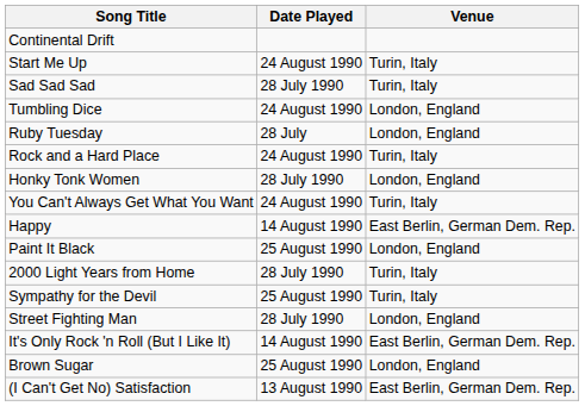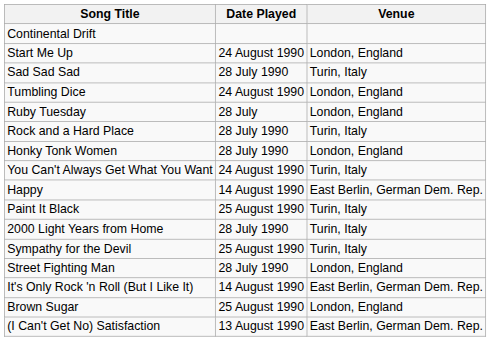 <table class="wikitable sortable">
 <tr>
 <th>Song Title</th>
 <th>Date Played</th>
 <th>Venue</th>
 </tr>
 <tr>
 <td>Continental Drift</td>
 <td></td>
 <td></td>
 </tr>
 <tr>
 <td>Start Me Up</td>
 <td>24 August 1990</td>
-<td>Turin, Italy</td>
+<td>London, England</td>
 </tr>
 <tr>
 <td>Sad Sad Sad</td>
 <td>28 July 1990</td>
 <td>Turin, Italy</td>
 </tr>
 <tr>
 <td>Tumbling Dice</td>
 <td>24 August 1990</td>
 <td>London, England</td>
 </tr>
 <tr>
 <td>Ruby Tuesday</td>
 <td>28 July</td>
 <td>London, England</td>
 </tr>
 <tr>
 <td>Rock and a Hard Place</td>
-<td>24 August 1990</td>
+<td>28 July 1990</td>
 <td>Turin, Italy</td>
 </tr>
 <tr>
 <td>Honky Tonk Women</td>
 <td>28 July 1990</td>
 <td>London, England</td>
 </tr>
 <tr>
 <td>You Can't Always Get What You Want</td>
 <td>24 August 1990</td>
 <td>Turin, Italy</td>
 </tr>
 <tr>
 <td>Happy</td>
 <td>14 August 1990</td>
 <td>East Berlin, German Dem. Rep.</td>
 </tr>
 <tr>
 <td>Paint It Black</td>
 <td>25 August 1990</td>
-<td>London, England</td>
+<td>Turin, Italy</td>
 </tr>
 <tr>
 <td>2000 Light Years from Home</td>
 <td>28 July 1990</td>
 <td>Turin, Italy</td>
 </tr>
 <tr>
 <td>Sympathy for the Devil</td>
 <td>25 August 1990</td>
 <td>Turin, Italy</td>
 </tr>
 <tr>
 <td>Street Fighting Man</td>
 <td>28 July 1990</td>
 <td>London, England</td>
 </tr>
 <tr>
 <td>It's Only Rock 'n Roll (But I Like It)</td>
 <td>14 August 1990</td>
 <td>East Berlin, German Dem. Rep.</td>
 </tr>
 <tr>
 <td>Brown Sugar</td>
 <td>25 August 1990</td>
 <td>London, England</td>
 </tr>
 <tr>
 <td>(I Can't Get No) Satisfaction</td>
 <td>13 August 1990</td>
 <td>East Berlin, German Dem. Rep.</td>
 </tr>
 </table>
